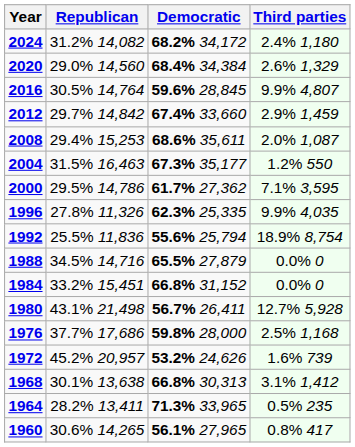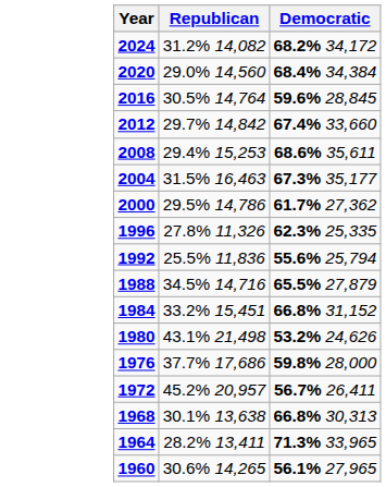 <table class="wikitable" style="float:right; font-size:95%;">
 <tr bgcolor=lightgrey>
 <th>Year</th>
 <th><a href='#'>Republican</a></th>
 <th><a href='#'>Democratic</a></th>
-<th><a href='#'>Third parties</a></th>
 </tr>
 <tr>
 <td style="text-align:center;" ><strong><a href='#'>2024</a></strong></td>
 <td style="text-align:center;" >31.2% <em>14,082</em></td>
 <td style="text-align:center;" ><strong>68.2%</strong> <em>34,172</em></td>
-<td style="text-align:center; background:honeyDew;">2.4% <em>1,180</em></td>
 </tr>
 <tr>
 <td style="text-align:center;" ><strong><a href='#'>2020</a></strong></td>
 <td style="text-align:center;" >29.0% <em>14,560</em></td>
 <td style="text-align:center;" ><strong>68.4%</strong> <em>34,384</em></td>
-<td style="text-align:center; background:honeyDew;">2.6% <em>1,329</em></td>
 </tr>
 <tr>
 <td style="text-align:center;" ><strong><a href='#'>2016</a></strong></td>
 <td style="text-align:center;" >30.5% <em>14,764</em></td>
 <td style="text-align:center;" ><strong>59.6%</strong> <em>28,845</em></td>
-<td style="text-align:center; background:honeyDew;">9.9% <em>4,807</em></td>
 </tr>
 <tr>
 <td style="text-align:center;" ><strong><a href='#'>2012</a></strong></td>
 <td style="text-align:center;" >29.7% <em>14,842</em></td>
 <td style="text-align:center;" ><strong>67.4%</strong> <em>33,660</em></td>
-<td style="text-align:center; background:honeyDew;">2.9% <em>1,459</em></td>
 </tr>
 <tr>
 <td style="text-align:center;" ><strong><a href='#'>2008</a></strong></td>
 <td style="text-align:center;" >29.4% <em>15,253</em></td>
 <td style="text-align:center;" ><strong>68.6%</strong> <em>35,611</em></td>
-<td style="text-align:center; background:honeyDew;">2.0% <em>1,087</em></td>
 </tr>
 <tr>
 <td style="text-align:center;" ><strong><a href='#'>2004</a></strong></td>
 <td style="text-align:center;" >31.5% <em>16,463</em></td>
 <td style="text-align:center;" ><strong>67.3%</strong> <em>35,177</em></td>
-<td style="text-align:center; background:honeyDew;">1.2% <em>550</em></td>
 </tr>
 <tr>
 <td style="text-align:center;" ><strong><a href='#'>2000</a></strong></td>
 <td style="text-align:center;" >29.5% <em>14,786</em></td>
 <td style="text-align:center;" ><strong>61.7%</strong> <em>27,362</em></td>
-<td style="text-align:center; background:honeyDew;">7.1% <em>3,595</em></td>
 </tr>
 <tr>
 <td style="text-align:center;" ><strong><a href='#'>1996</a></strong></td>
 <td style="text-align:center;" >27.8% <em>11,326</em></td>
 <td style="text-align:center;" ><strong>62.3%</strong> <em>25,335</em></td>
-<td style="text-align:center; background:honeyDew;">9.9% <em>4,035</em></td>
 </tr>
 <tr>
 <td style="text-align:center;" ><strong><a href='#'>1992</a></strong></td>
 <td style="text-align:center;" >25.5% <em>11,836</em></td>
 <td style="text-align:center;" ><strong>55.6%</strong> <em>25,794</em></td>
-<td style="text-align:center; background:honeyDew;">18.9% <em>8,754</em></td>
 </tr>
 <tr>
 <td style="text-align:center;" ><strong><a href='#'>1988</a></strong></td>
 <td style="text-align:center;" >34.5% <em>14,716</em></td>
 <td style="text-align:center;" ><strong>65.5%</strong> <em>27,879</em></td>
-<td style="text-align:center; background:honeyDew;">0.0% <em>0</em></td>
 </tr>
 <tr>
 <td style="text-align:center;" ><strong><a href='#'>1984</a></strong></td>
 <td style="text-align:center;" >33.2% <em>15,451</em></td>
 <td style="text-align:center;" ><strong>66.8%</strong> <em>31,152</em></td>
-<td style="text-align:center; background:honeyDew;">0.0% <em>0</em></td>
 </tr>
 <tr>
 <td style="text-align:center;" ><strong><a href='#'>1980</a></strong></td>
 <td style="text-align:center;" >43.1% <em>21,498</em></td>
-<td style="text-align:center;" ><strong>56.7%</strong> <em>26,411</em></td>
-<td style="text-align:center; background:honeyDew;">12.7% <em>5,928</em></td>
+<td style="text-align:center;" ><strong>53.2%</strong> <em>24,626</em></td>
 </tr>
 <tr>
 <td style="text-align:center;" ><strong><a href='#'>1976</a></strong></td>
 <td style="text-align:center;" >37.7% <em>17,686</em></td>
 <td style="text-align:center;" ><strong>59.8%</strong> <em>28,000</em></td>
-<td style="text-align:center; background:honeyDew;">2.5% <em>1,168</em></td>
 </tr>
 <tr>
 <td style="text-align:center;" ><strong><a href='#'>1972</a></strong></td>
 <td style="text-align:center;" >45.2% <em>20,957</em></td>
-<td style="text-align:center;" ><strong>53.2%</strong> <em>24,626</em></td>
-<td style="text-align:center; background:honeyDew;">1.6% <em>739</em></td>
+<td style="text-align:center;" ><strong>56.7%</strong> <em>26,411</em></td>
 </tr>
 <tr>
 <td style="text-align:center;" ><strong><a href='#'>1968</a></strong></td>
 <td style="text-align:center;" >30.1% <em>13,638</em></td>
 <td style="text-align:center;" ><strong>66.8%</strong> <em>30,313</em></td>
-<td style="text-align:center; background:honeyDew;">3.1% <em>1,412</em></td>
 </tr>
 <tr>
 <td style="text-align:center;" ><strong><a href='#'>1964</a></strong></td>
 <td style="text-align:center;" >28.2% <em>13,411</em></td>
 <td style="text-align:center;" ><strong>71.3%</strong> <em>33,965</em></td>
-<td style="text-align:center; background:honeyDew;">0.5% <em>235</em></td>
 </tr>
 <tr>
 <td style="text-align:center;" ><strong><a href='#'>1960</a></strong></td>
 <td style="text-align:center;" >30.6% <em>14,265</em></td>
 <td style="text-align:center;" ><strong>56.1%</strong> <em>27,965</em></td>
-<td style="text-align:center; background:honeyDew;">0.8% <em>417</em></td>
 </tr>
 </table>
